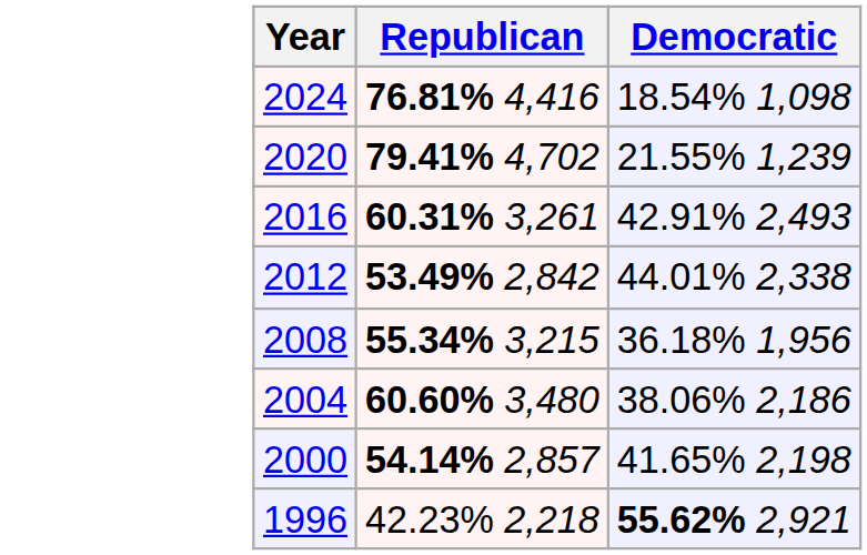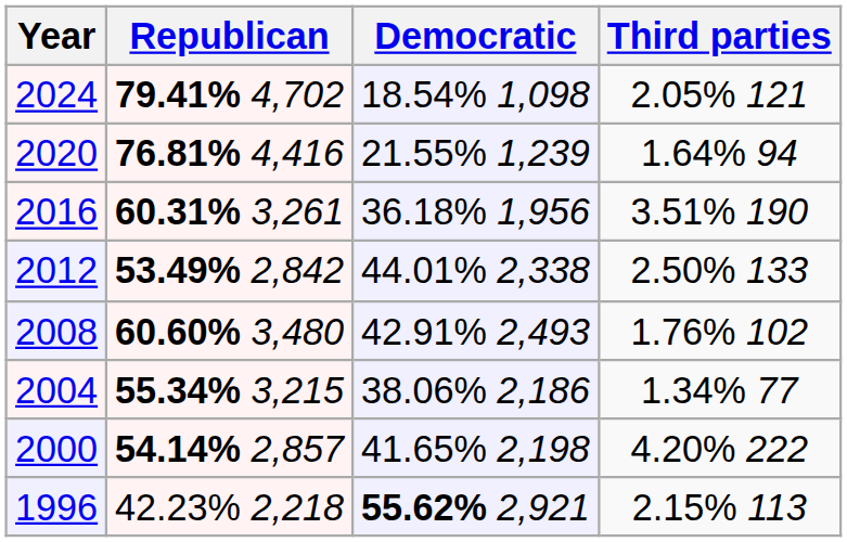 <table class="wikitable" style="float:right; font-size:95%;">
 <tr bgcolor=lightgrey>
 <th>Year</th>
 <th><a href='#'>Republican</a></th>
 <th><a href='#'>Democratic</a></th>
+<th><a href='#'>Third parties</a></th>
 </tr>
 <tr>
 <td align="center" bgcolor="#fff3f3"><a href='#'>2024</a></td>
-<td align="center" bgcolor="#fff3f3"><strong>76.81%</strong> <em>4,416</em></td>
+<td align="center" bgcolor="#fff3f3"><strong>79.41%</strong> <em>4,702</em></td>
 <td align="center" bgcolor="#f0f0ff">18.54% <em>1,098</em></td>
+<td align="center">2.05% <em>121</em></td>
 </tr>
 <tr>
 <td align="center" bgcolor="#fff3f3"><a href='#'>2020</a></td>
-<td align="center" bgcolor="#fff3f3"><strong>79.41%</strong> <em>4,702</em></td>
+<td align="center" bgcolor="#fff3f3"><strong>76.81%</strong> <em>4,416</em></td>
 <td align="center" bgcolor="#f0f0ff">21.55% <em>1,239</em></td>
+<td align="center">1.64% <em>94</em></td>
 </tr>
 <tr>
 <td align="center" bgcolor="#fff3f3"><a href='#'>2016</a></td>
 <td align="center" bgcolor="#fff3f3"><strong>60.31%</strong> <em>3,261</em></td>
-<td align="center" bgcolor="#f0f0ff">42.91% <em>2,493</em></td>
+<td align="center" bgcolor="#f0f0ff">36.18% <em>1,956</em></td>
+<td align="center">3.51% <em>190</em></td>
 </tr>
 <tr>
 <td align="center" bgcolor="#f0f0ff"><a href='#'>2012</a></td>
 <td align="center" bgcolor="#fff3f3"><strong>53.49%</strong> <em>2,842</em></td>
 <td align="center" bgcolor="#f0f0ff">44.01% <em>2,338</em></td>
+<td align="center">2.50% <em>133</em></td>
 </tr>
 <tr>
 <td align="center" bgcolor="#f0f0ff"><a href='#'>2008</a></td>
-<td align="center" bgcolor="#fff3f3"><strong>55.34%</strong> <em>3,215</em></td>
-<td align="center" bgcolor="#f0f0ff">36.18% <em>1,956</em></td>
+<td align="center" bgcolor="#fff3f3"><strong>60.60%</strong> <em>3,480</em></td>
+<td align="center" bgcolor="#f0f0ff">42.91% <em>2,493</em></td>
+<td align="center">1.76% <em>102</em></td>
 </tr>
 <tr>
 <td align="center" bgcolor="#fff3f3"><a href='#'>2004</a></td>
-<td align="center" bgcolor="#fff3f3"><strong>60.60%</strong> <em>3,480</em></td>
+<td align="center" bgcolor="#fff3f3"><strong>55.34%</strong> <em>3,215</em></td>
 <td align="center" bgcolor="#f0f0ff">38.06% <em>2,186</em></td>
+<td align="center">1.34% <em>77</em></td>
 </tr>
 <tr>
 <td align="center" bgcolor="#f0f0ff"><a href='#'>2000</a></td>
 <td align="center" bgcolor="#fff3f3"><strong>54.14%</strong> <em>2,857</em></td>
 <td align="center" bgcolor="#f0f0ff">41.65% <em>2,198</em></td>
+<td align="center">4.20% <em>222</em></td>
 </tr>
 <tr>
 <td align="center" bgcolor="#f0f0ff"><a href='#'>1996</a></td>
 <td align="center" bgcolor="#fff3f3">42.23% <em>2,218</em></td>
 <td align="center" bgcolor="#f0f0ff"><strong>55.62%</strong> <em>2,921</em></td>
+<td align="center">2.15% <em>113</em></td>
 </tr>
 </table>
